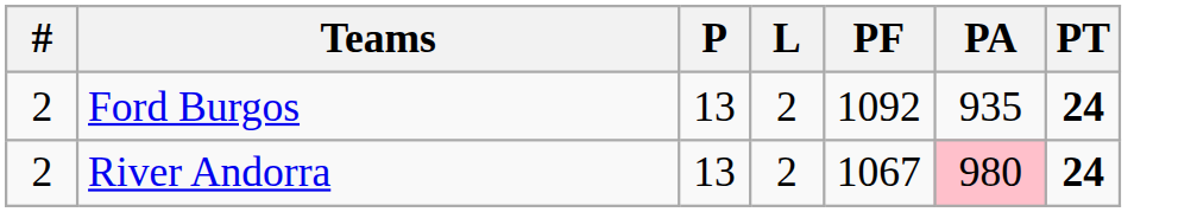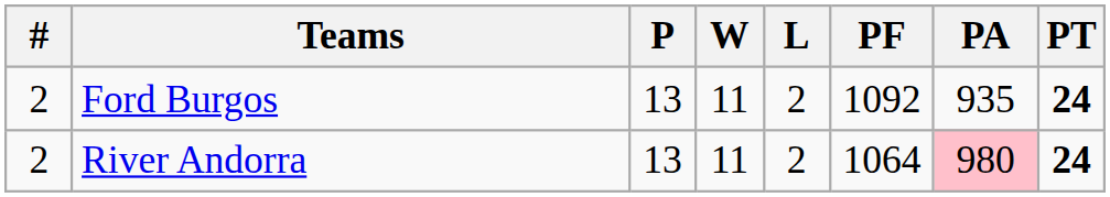 <table class="wikitable" style="text-align: center;">
 <tr>
 <th width=20>#</th>
 <th width=220>Teams</th>
 <th width=20>P</th>
+<th width=20>W</th>
 <th width=20>L</th>
 <th width=35>PF</th>
 <th width=35>PA</th>
 <th width=20>PT</th>
 </tr>
 <tr>
 <td>2</td>
 <td align="left"><a href='#'>Ford Burgos</a></td>
 <td>13</td>
+<td>11</td>
 <td>2</td>
 <td>1092</td>
 <td>935</td>
 <td><strong>24</strong></td>
 </tr>
 <tr>
 <td>2</td>
 <td align="left"><a href='#'>River Andorra</a></td>
 <td>13</td>
+<td>11</td>
 <td>2</td>
-<td>1067</td>
+<td>1064</td>
 <td style="background: pink;">980</td>
 <td><strong>24</strong></td>
 </tr>
 </table>
